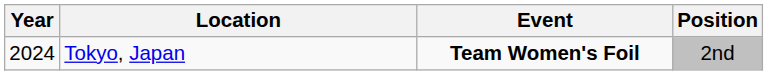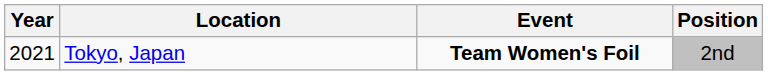 <table class="wikitable" style="text-align:center;">
 <tr>
 <th>Year</th>
 <th style="width:17em">Location</th>
 <th style="width:12em">Event</th>
 <th>Position</th>
 </tr>
 <tr>
-<td>2024</td>
+<td>2021</td>
 <td rowspan="1" align="left"> <a href='#'>Tokyo</a>, <a href='#'>Japan</a></td>
 <td><strong>Team Women's Foil</strong></td>
 <td bgcolor="silver">2nd</td>
 </tr>
 </table>
